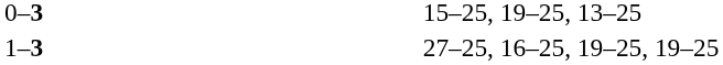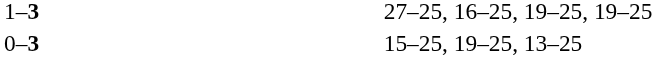 <table>
 <tr>
 <th width=200></th>
 <th width=80></th>
 <th width=200></th>
 <th width=220></th>
 </tr>
 <tr>
 <td align=right></td>
+<td align=center>1–<strong>3</strong></td>
+<td><strong></strong></td>
+<td>27–25, 16–25, 19–25, 19–25</td>
+</tr>
+<tr>
+<td align=right></td>
 <td align=center>0–<strong>3</strong></td>
 <td><strong></strong></td>
 <td>15–25, 19–25, 13–25</td>
 </tr>
-<tr>
-<td align=right></td>
-<td align=center>1–<strong>3</strong></td>
-<td><strong></strong></td>
-<td>27–25, 16–25, 19–25, 19–25</td>
-</tr>
 </table>
